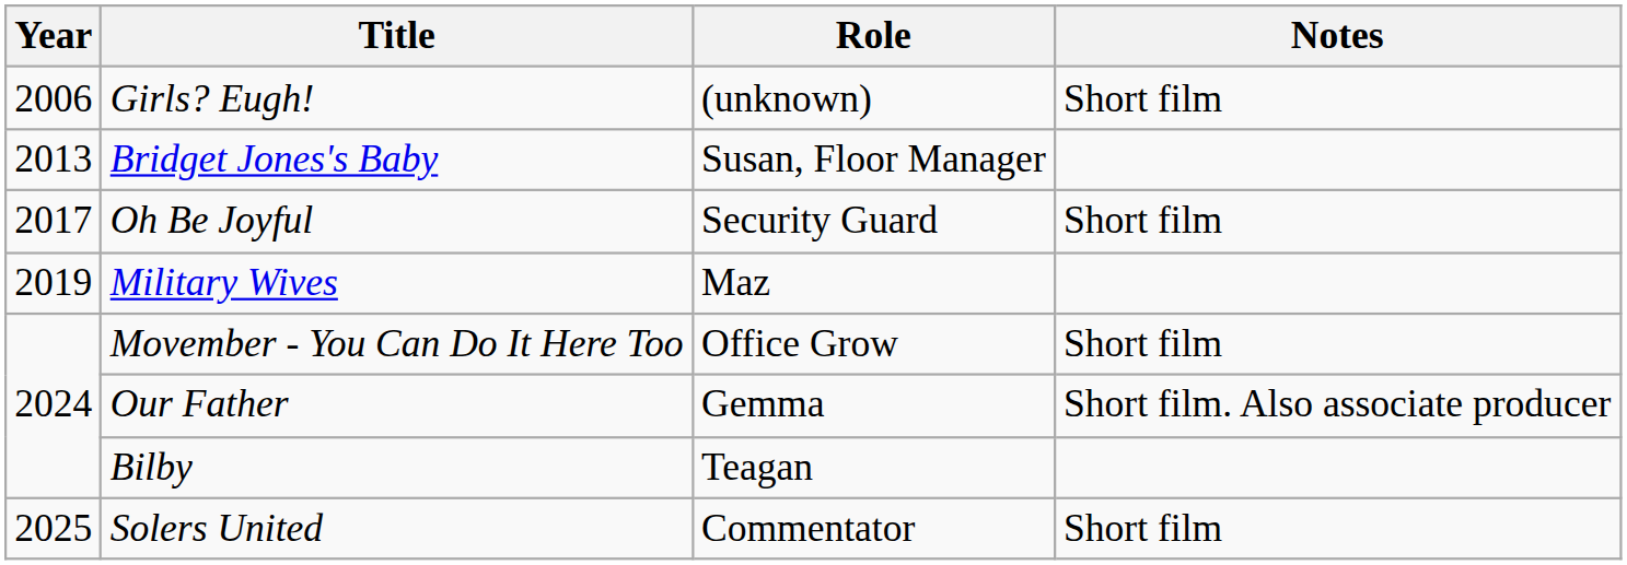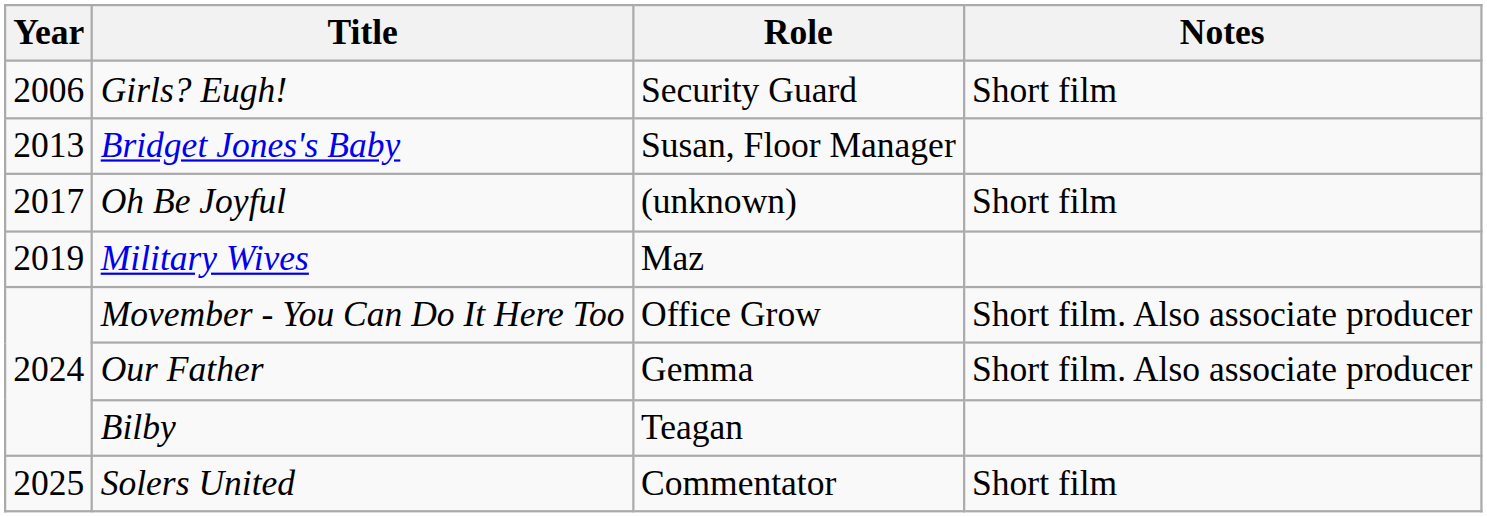 <table class="wikitable">
 <tr>
 <th>Year</th>
 <th>Title</th>
 <th>Role</th>
 <th>Notes</th>
 </tr>
 <tr>
 <td>2006</td>
 <td><em>Girls? Eugh!</em></td>
-<td>(unknown)</td>
+<td>Security Guard</td>
 <td>Short film</td>
 </tr>
 <tr>
 <td>2013</td>
 <td><em><a href='#'>Bridget Jones's Baby</a></em></td>
 <td>Susan, Floor Manager</td>
 <td></td>
 </tr>
 <tr>
 <td>2017</td>
 <td><em>Oh Be Joyful</em></td>
-<td>Security Guard</td>
+<td>(unknown)</td>
 <td>Short film</td>
 </tr>
 <tr>
 <td>2019</td>
 <td><em><a href='#'>Military Wives</a></em></td>
 <td>Maz</td>
 <td></td>
 </tr>
 <tr>
 <td rowspan="3">2024</td>
 <td><em>Movember - You Can Do It Here Too</em></td>
 <td>Office Grow</td>
-<td>Short film</td>
+<td>Short film. Also associate producer</td>
 </tr>
 <tr>
 <td><em>Our Father</em></td>
 <td>Gemma</td>
 <td>Short film. Also associate producer</td>
 </tr>
 <tr>
 <td><em>Bilby</em></td>
 <td>Teagan</td>
 <td></td>
 </tr>
 <tr>
 <td>2025</td>
 <td><em>Solers United</em></td>
 <td>Commentator</td>
 <td>Short film</td>
 </tr>
 </table>
